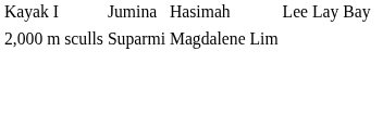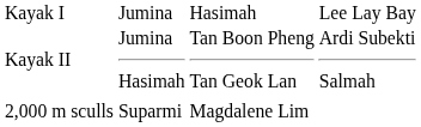 <table>
 <tr>
 <td>Kayak I</td>
 <td> Jumina</td>
 <td> Hasimah</td>
 <td> Lee Lay Bay</td>
+</tr>
+<tr>
+<td>Kayak II</td>
+<td> Jumina<br><hr>  Hasimah</td>
+<td> Tan Boon Pheng<br><hr>  Tan Geok Lan</td>
+<td> Ardi Subekti<br><hr>  Salmah</td>
 </tr>
 <tr>
 <td></td>
 <td></td>
 <td></td>
 </tr>
 <tr>
 <td>2,000 m sculls</td>
 <td> Suparmi</td>
 <td> Magdalene Lim</td>
 <td></td>
 </tr>
 </table>
